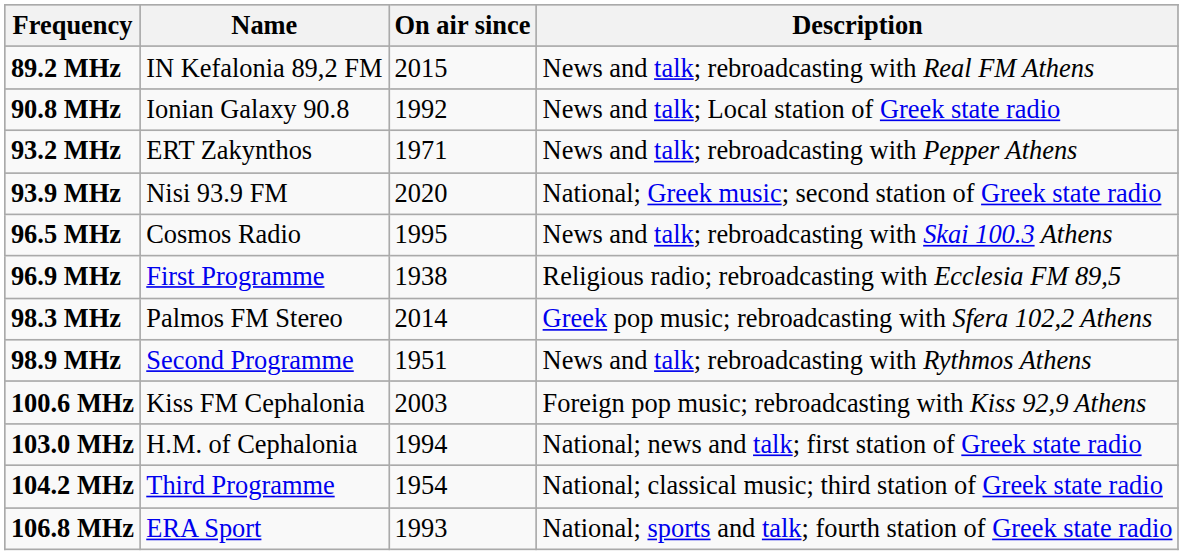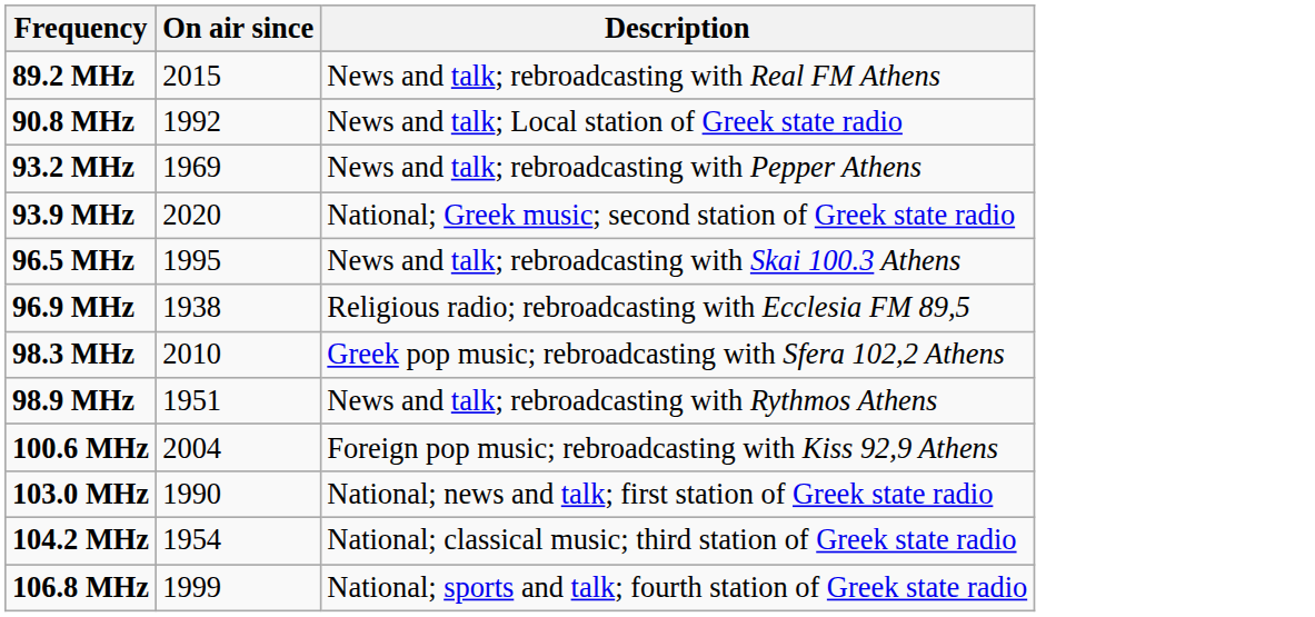 <table class="wikitable">
 <tr>
 <th>Frequency</th>
-<th>Name</th>
 <th>On air since</th>
 <th>Description</th>
 </tr>
 <tr>
 <td><strong>89.2 MHz</strong></td>
-<td>IN Kefalonia 89,2 FM</td>
 <td>2015</td>
 <td>News and <a href='#'>talk</a>; rebroadcasting with <em>Real FM Athens</em></td>
 </tr>
 <tr>
 <td><strong>90.8 MHz</strong></td>
-<td>Ionian Galaxy 90.8</td>
 <td>1992</td>
 <td>News and <a href='#'>talk</a>; Local station of <a href='#'>Greek state radio</a></td>
 </tr>
 <tr>
 <td><strong>93.2 MHz</strong></td>
-<td>ERT Zakynthos</td>
-<td>1971</td>
+<td>1969</td>
 <td>News and <a href='#'>talk</a>; rebroadcasting with <em>Pepper Athens</em></td>
 </tr>
 <tr>
 <td><strong>93.9 MHz</strong></td>
-<td>Nisi 93.9 FM</td>
 <td>2020</td>
 <td>National; <a href='#'>Greek music</a>; second station of <a href='#'>Greek state radio</a></td>
 </tr>
 <tr>
 <td><strong>96.5 MHz</strong></td>
-<td>Cosmos Radio</td>
 <td>1995</td>
 <td>News and <a href='#'>talk</a>; rebroadcasting with <em><a href='#'>Skai 100.3</a> Athens</em></td>
 </tr>
 <tr>
 <td><strong>96.9 MHz</strong></td>
-<td><a href='#'>First Programme</a></td>
 <td>1938</td>
 <td>Religious radio; rebroadcasting with <em>Ecclesia FM 89,5</em></td>
 </tr>
 <tr>
 <td><strong>98.3 MHz</strong></td>
-<td>Palmos FM Stereo</td>
-<td>2014</td>
+<td>2010</td>
 <td><a href='#'>Greek</a> pop music; rebroadcasting with <em>Sfera 102,2 Athens</em></td>
 </tr>
 <tr>
 <td><strong>98.9 MHz</strong></td>
-<td><a href='#'>Second Programme</a></td>
 <td>1951</td>
 <td>News and <a href='#'>talk</a>; rebroadcasting with <em>Rythmos Athens</em></td>
 </tr>
 <tr>
 <td><strong>100.6 MHz</strong></td>
-<td>Kiss FM Cephalonia</td>
-<td>2003</td>
+<td>2004</td>
 <td>Foreign pop music; rebroadcasting with <em>Kiss 92,9 Athens</em></td>
 </tr>
 <tr>
 <td><strong>103.0 MHz</strong></td>
-<td>H.M. of Cephalonia</td>
-<td>1994</td>
+<td>1990</td>
 <td>National; news and <a href='#'>talk</a>; first station of <a href='#'>Greek state radio</a></td>
 </tr>
 <tr>
 <td><strong>104.2 MHz</strong></td>
-<td><a href='#'>Third Programme</a></td>
 <td>1954</td>
 <td>National; classical music; third station of <a href='#'>Greek state radio</a></td>
 </tr>
 <tr>
 <td><strong>106.8 MHz</strong></td>
-<td><a href='#'>ERA Sport</a></td>
-<td>1993</td>
+<td>1999</td>
 <td>National; <a href='#'>sports</a> and <a href='#'>talk</a>; fourth station of <a href='#'>Greek state radio</a></td>
 </tr>
 </table>
